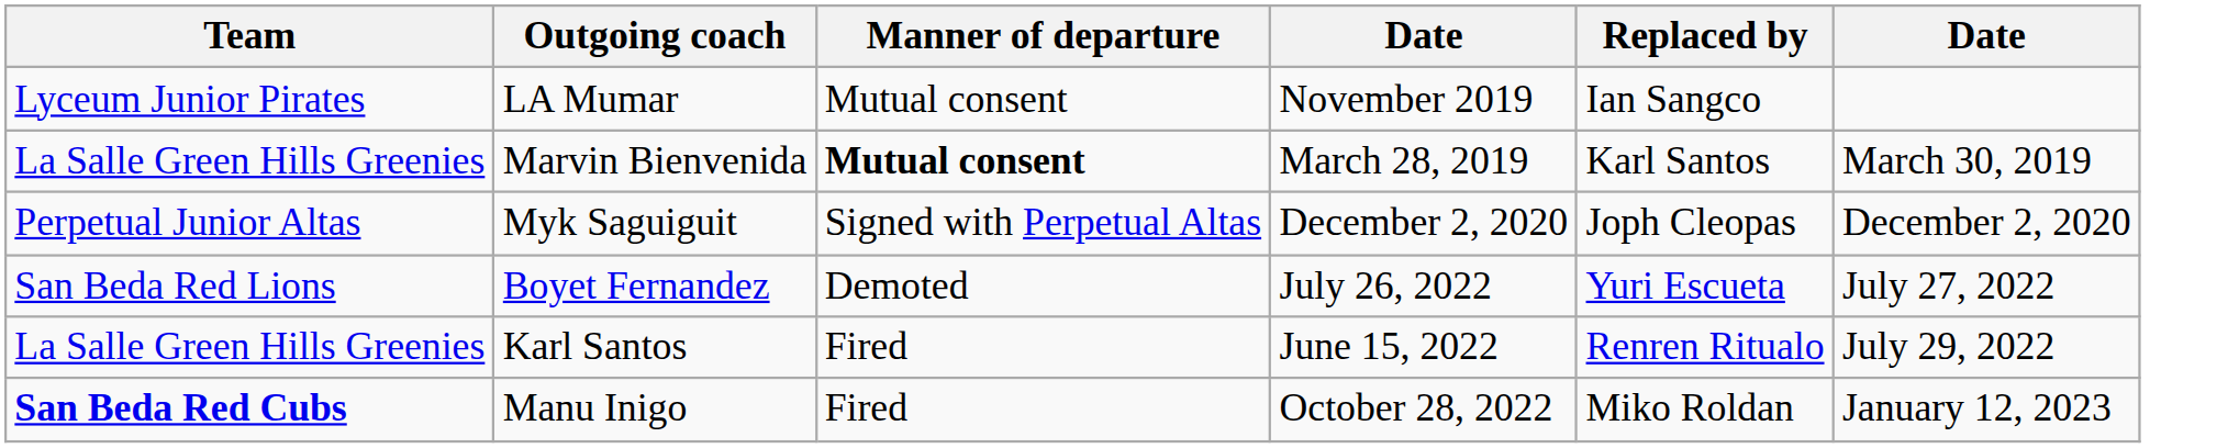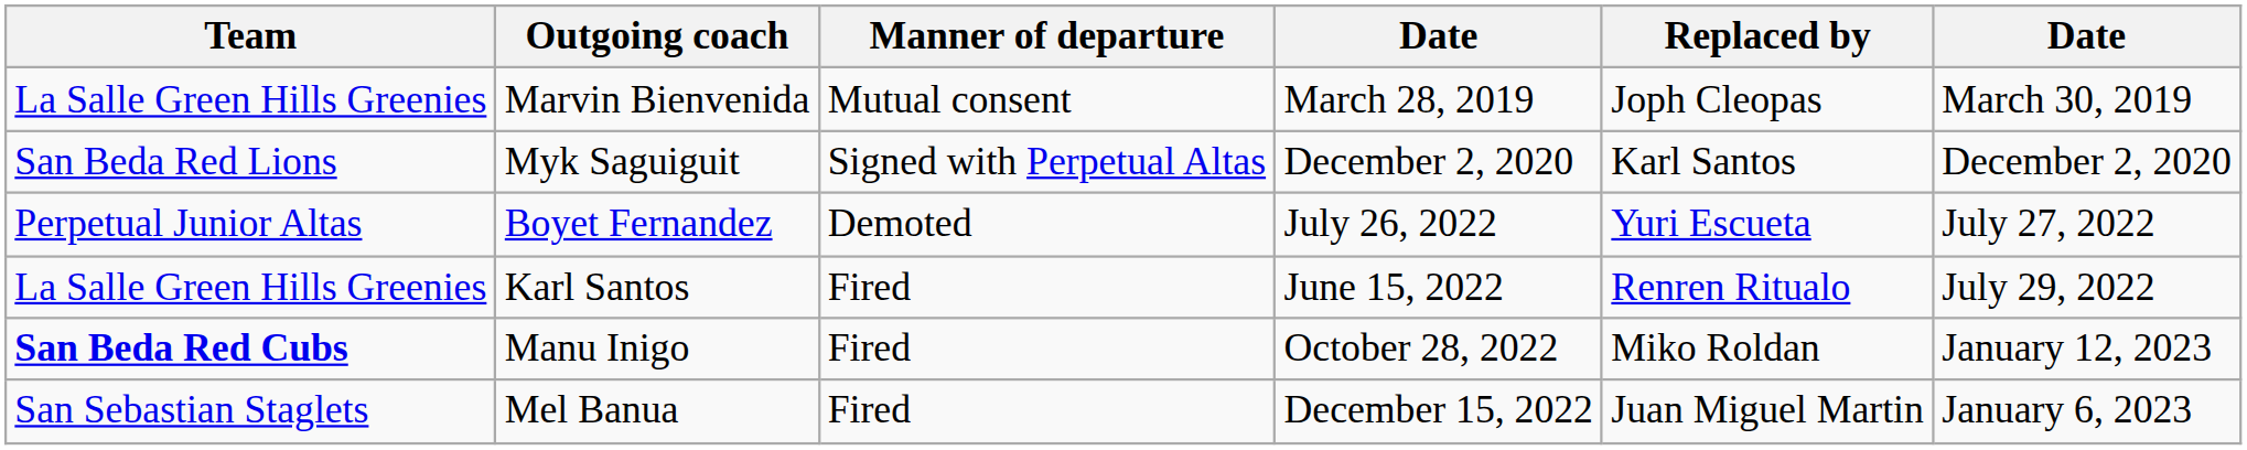 <table class="wikitable">
 <tr>
 <th>Team</th>
 <th>Outgoing coach</th>
 <th>Manner of departure</th>
 <th>Date</th>
 <th>Replaced by</th>
 <th>Date</th>
 </tr>
 <tr>
-<td><a href='#'>Lyceum Junior Pirates</a></td>
-<td>LA Mumar</td>
-<td>Mutual consent</td>
-<td>November 2019</td>
-<td>Ian Sangco</td>
-<td></td>
-</tr>
-<tr>
 <td><a href='#'>La Salle Green Hills Greenies</a></td>
 <td>Marvin Bienvenida</td>
-<td><strong>Mutual consent</strong></td>
+<td>Mutual consent</td>
 <td>March 28, 2019</td>
-<td>Karl Santos</td>
+<td>Joph Cleopas</td>
 <td>March 30, 2019</td>
 </tr>
 <tr>
-<td><a href='#'>Perpetual Junior Altas</a></td>
+<td><a href='#'>San Beda Red Lions</a></td>
 <td>Myk Saguiguit</td>
 <td>Signed with <a href='#'>Perpetual Altas</a></td>
 <td>December 2, 2020</td>
-<td>Joph Cleopas</td>
+<td>Karl Santos</td>
 <td>December 2, 2020</td>
 </tr>
 <tr>
-<td><a href='#'>San Beda Red Lions</a></td>
+<td><a href='#'>Perpetual Junior Altas</a></td>
 <td><a href='#'>Boyet Fernandez</a></td>
 <td>Demoted</td>
 <td>July 26, 2022</td>
 <td><a href='#'>Yuri Escueta</a></td>
 <td>July 27, 2022</td>
 </tr>
 <tr>
 <td><a href='#'>La Salle Green Hills Greenies</a></td>
 <td>Karl Santos</td>
 <td>Fired</td>
 <td>June 15, 2022</td>
 <td><a href='#'>Renren Ritualo</a></td>
 <td>July 29, 2022</td>
 </tr>
 <tr>
 <td><strong><a href='#'>San Beda Red Cubs</a></strong></td>
 <td>Manu Inigo</td>
 <td>Fired</td>
 <td>October 28, 2022</td>
 <td>Miko Roldan</td>
 <td>January 12, 2023</td>
 </tr>
+<tr>
+<td><a href='#'>San Sebastian Staglets</a></td>
+<td>Mel Banua</td>
+<td>Fired</td>
+<td>December 15, 2022</td>
+<td>Juan Miguel Martin</td>
+<td>January 6, 2023</td>
+</tr>
 </table>
